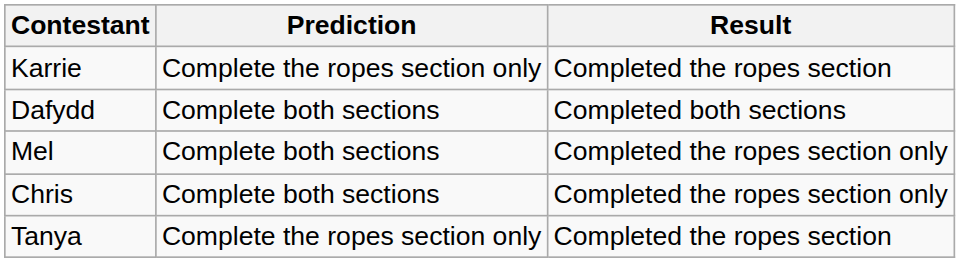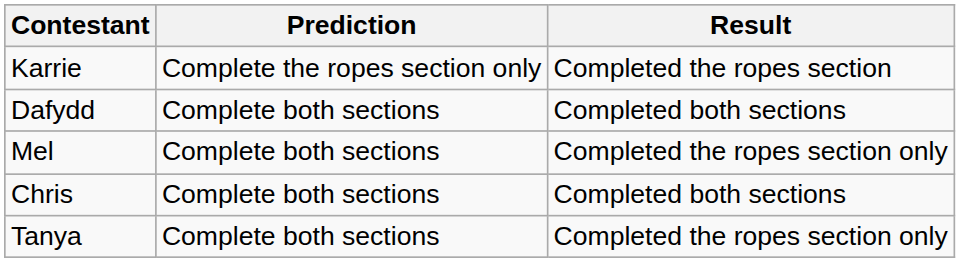 <table class="wikitable">
 <tr>
 <th>Contestant</th>
 <th>Prediction</th>
 <th>Result</th>
 </tr>
 <tr>
 <td>Karrie</td>
 <td>Complete the ropes section only</td>
 <td>Completed the ropes section</td>
 </tr>
 <tr>
 <td>Dafydd</td>
 <td>Complete both sections</td>
 <td>Completed both sections</td>
 </tr>
 <tr>
 <td>Mel</td>
 <td>Complete both sections</td>
 <td>Completed the ropes section only</td>
 </tr>
 <tr>
 <td>Chris</td>
 <td>Complete both sections</td>
-<td>Completed the ropes section only</td>
+<td>Completed both sections</td>
 </tr>
 <tr>
 <td>Tanya</td>
-<td>Complete the ropes section only</td>
-<td>Completed the ropes section</td>
+<td>Complete both sections</td>
+<td>Completed the ropes section only</td>
 </tr>
 </table>
